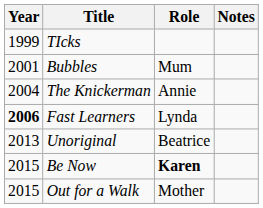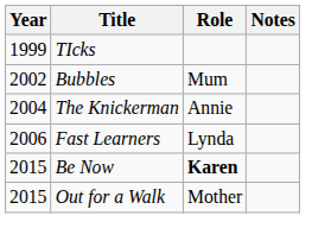 <table class="wikitable sortable">
 <tr>
 <th>Year</th>
 <th>Title</th>
 <th>Role</th>
 <th class="unsortable">Notes</th>
 </tr>
 <tr>
 <td>1999</td>
 <td><em>TIcks</em></td>
 <td></td>
 <td></td>
 </tr>
 <tr>
-<td>2001</td>
+<td>2002</td>
 <td><em>Bubbles</em></td>
 <td>Mum</td>
 <td></td>
 </tr>
 <tr>
 <td>2004</td>
 <td><em>The Knickerman</em></td>
 <td>Annie</td>
 <td></td>
 </tr>
 <tr>
-<td><strong>2006</strong></td>
+<td>2006</td>
 <td><em>Fast Learners</em></td>
 <td>Lynda</td>
-<td></td>
-</tr>
-<tr>
-<td>2013</td>
-<td><em>Unoriginal</em></td>
-<td>Beatrice</td>
 <td></td>
 </tr>
 <tr>
 <td>2015</td>
 <td><em>Be Now</em></td>
 <td><strong>Karen</strong></td>
 <td></td>
 </tr>
 <tr>
 <td>2015</td>
 <td><em>Out for a Walk</em></td>
 <td>Mother</td>
 <td></td>
 </tr>
 </table>
